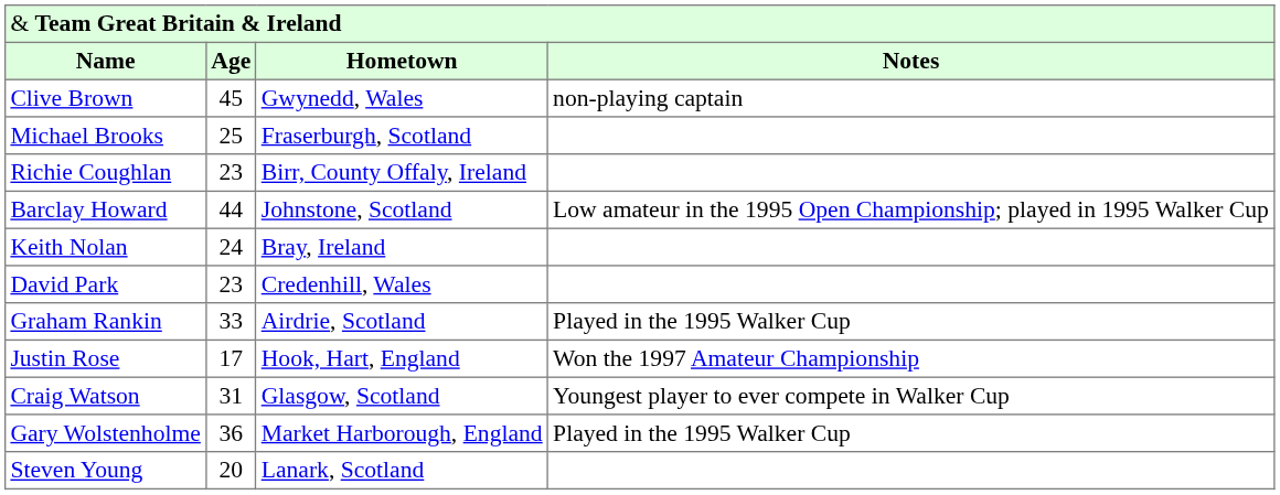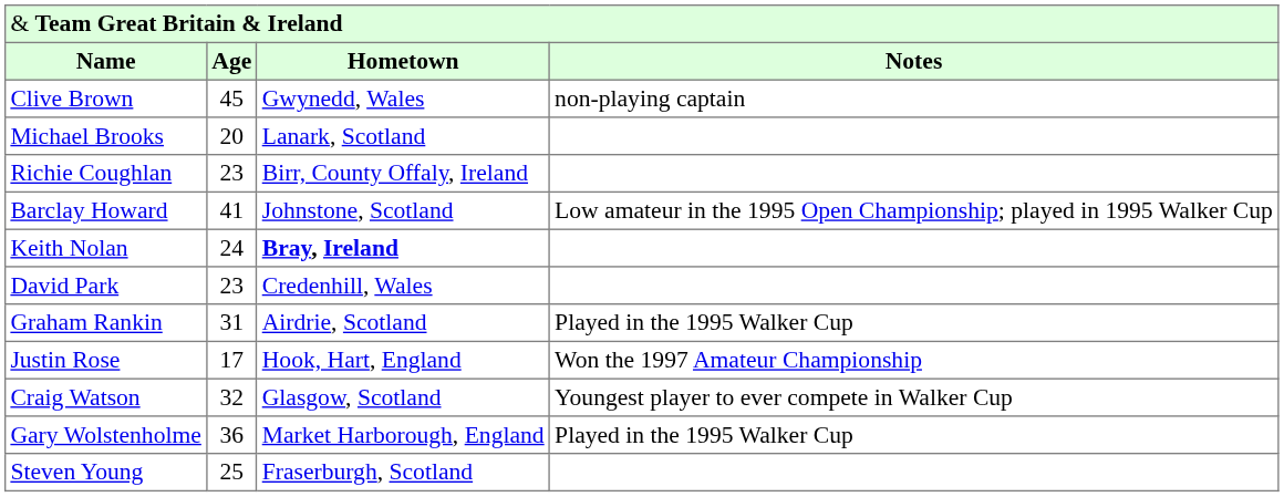 <table border="1" cellpadding="3" style="border-collapse: collapse;">
 <tr style="background:#ddffdd;">
 <td colspan=5> &  <strong>Team Great Britain & Ireland</strong></td>
 </tr>
 <tr style="background:#ddffdd;">
 <th>Name</th>
 <th>Age</th>
 <th>Hometown</th>
 <th>Notes</th>
 </tr>
 <tr>
 <td> <a href='#'>Clive Brown</a></td>
 <td align="center">45</td>
 <td><a href='#'>Gwynedd</a>, <a href='#'>Wales</a></td>
 <td>non-playing captain</td>
 </tr>
 <tr>
 <td> <a href='#'>Michael Brooks</a></td>
-<td align="center">25</td>
-<td><a href='#'>Fraserburgh</a>, <a href='#'>Scotland</a></td>
+<td align="center">20</td>
+<td><a href='#'>Lanark</a>, <a href='#'>Scotland</a></td>
 <td></td>
 </tr>
 <tr>
 <td> <a href='#'>Richie Coughlan</a></td>
 <td align="center">23</td>
 <td><a href='#'>Birr, County Offaly</a>, <a href='#'>Ireland</a></td>
 <td></td>
 </tr>
 <tr>
 <td> <a href='#'>Barclay Howard</a></td>
-<td align="center">44</td>
+<td align="center">41</td>
 <td><a href='#'>Johnstone</a>, <a href='#'>Scotland</a></td>
 <td>Low amateur in the 1995 <a href='#'>Open Championship</a>; played in 1995 Walker Cup</td>
 </tr>
 <tr>
 <td> <a href='#'>Keith Nolan</a></td>
 <td align="center">24</td>
-<td><a href='#'>Bray</a>, <a href='#'>Ireland</a></td>
+<td><strong><a href='#'>Bray</a>, <a href='#'>Ireland</a></strong></td>
 <td></td>
 </tr>
 <tr>
 <td> <a href='#'>David Park</a></td>
 <td align="center">23</td>
 <td><a href='#'>Credenhill</a>, <a href='#'>Wales</a></td>
 <td></td>
 </tr>
 <tr>
 <td> <a href='#'>Graham Rankin</a></td>
-<td align="center">33</td>
+<td align="center">31</td>
 <td><a href='#'>Airdrie</a>, <a href='#'>Scotland</a></td>
 <td>Played in the 1995 Walker Cup</td>
 </tr>
 <tr>
 <td> <a href='#'>Justin Rose</a></td>
 <td align="center">17</td>
 <td><a href='#'>Hook, Hart</a>, <a href='#'>England</a></td>
 <td>Won the 1997 <a href='#'>Amateur Championship</a></td>
 </tr>
 <tr>
 <td> <a href='#'>Craig Watson</a></td>
-<td align="center">31</td>
+<td align="center">32</td>
 <td><a href='#'>Glasgow</a>, <a href='#'>Scotland</a></td>
 <td>Youngest player to ever compete in Walker Cup</td>
 </tr>
 <tr>
 <td> <a href='#'>Gary Wolstenholme</a></td>
 <td align="center">36</td>
 <td><a href='#'>Market Harborough</a>, <a href='#'>England</a></td>
 <td>Played in the 1995 Walker Cup</td>
 </tr>
 <tr>
 <td> <a href='#'>Steven Young</a></td>
-<td align="center">20</td>
-<td><a href='#'>Lanark</a>, <a href='#'>Scotland</a></td>
+<td align="center">25</td>
+<td><a href='#'>Fraserburgh</a>, <a href='#'>Scotland</a></td>
 <td></td>
 </tr>
 </table>
